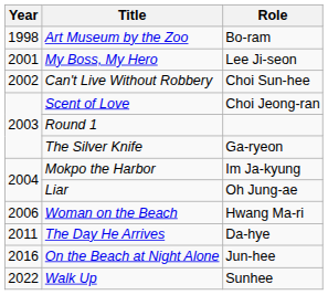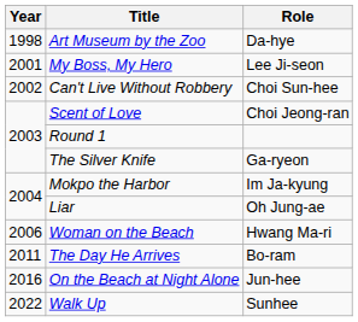 <table class="wikitable sortable">
 <tr>
 <th>Year</th>
 <th>Title</th>
 <th>Role</th>
 </tr>
 <tr>
 <td>1998</td>
 <td><em><a href='#'>Art Museum by the Zoo</a></em></td>
-<td>Bo-ram</td>
+<td>Da-hye</td>
 </tr>
 <tr>
 <td>2001</td>
 <td><em><a href='#'>My Boss, My Hero</a></em></td>
 <td>Lee Ji-seon</td>
 </tr>
 <tr>
 <td>2002</td>
 <td><em>Can't Live Without Robbery</em></td>
 <td>Choi Sun-hee</td>
 </tr>
 <tr>
 <td rowspan=3>2003</td>
 <td><em><a href='#'>Scent of Love</a></em></td>
 <td>Choi Jeong-ran</td>
 </tr>
 <tr>
 <td><em>Round 1</em></td>
 <td></td>
 </tr>
 <tr>
 <td><em>The Silver Knife</em></td>
 <td>Ga-ryeon</td>
 </tr>
 <tr>
 <td rowspan=2>2004</td>
 <td><em>Mokpo the Harbor</em></td>
 <td>Im Ja-kyung</td>
 </tr>
 <tr>
 <td><em>Liar</em></td>
 <td>Oh Jung-ae</td>
 </tr>
 <tr>
 <td>2006</td>
 <td><em><a href='#'>Woman on the Beach</a></em></td>
 <td>Hwang Ma-ri</td>
 </tr>
 <tr>
 <td>2011</td>
 <td><em><a href='#'>The Day He Arrives</a></em></td>
-<td>Da-hye</td>
+<td>Bo-ram</td>
 </tr>
 <tr>
 <td>2016</td>
 <td><em><a href='#'>On the Beach at Night Alone</a></em></td>
 <td>Jun-hee</td>
 </tr>
 <tr>
 <td>2022</td>
 <td><em><a href='#'>Walk Up</a></em></td>
 <td>Sunhee</td>
 </tr>
 </table>
